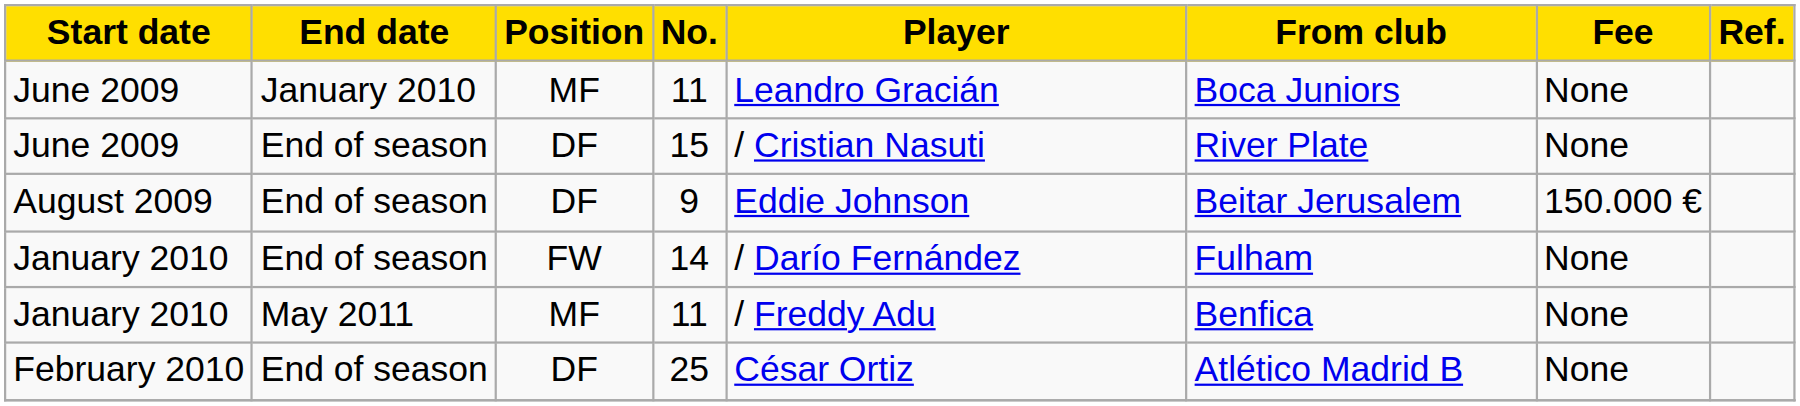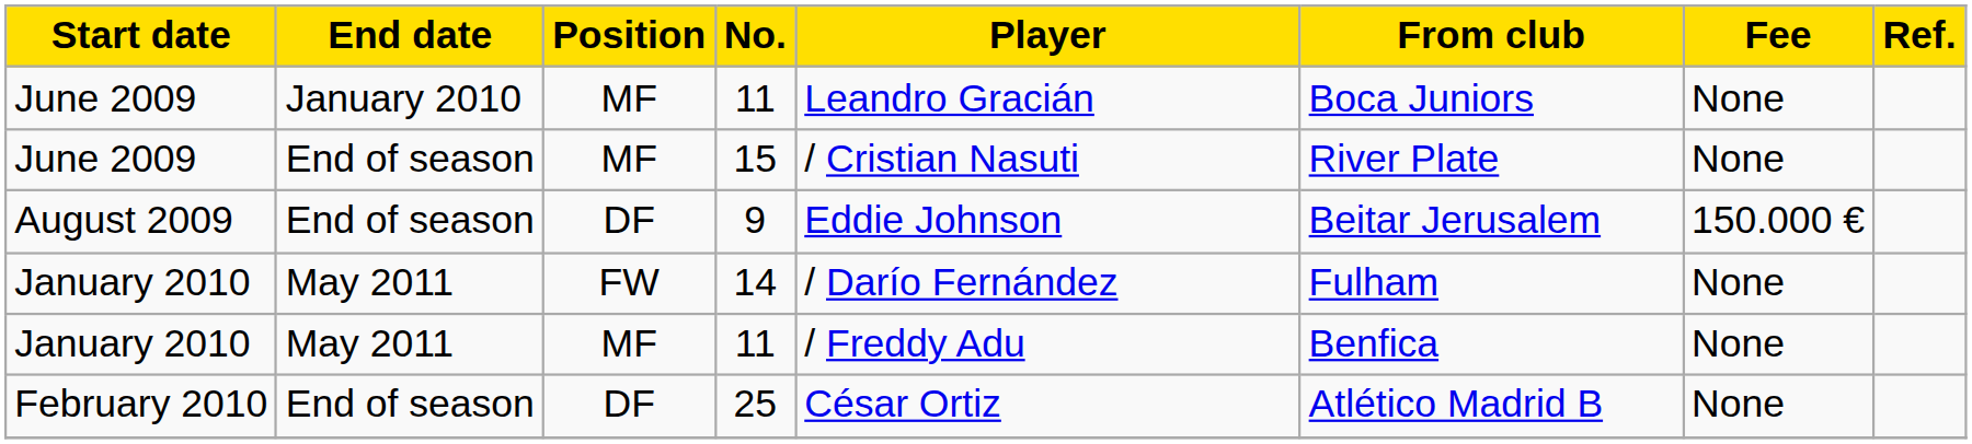 <table class="wikitable sortable">
 <tr>
 <th style="background:#FFDF00; color:black;"><strong>Start date</strong></th>
 <th style="background:#FFDF00; color:black;"><strong>End date</strong></th>
 <th style="background:#FFDF00; color:black;"><strong>Position</strong></th>
 <th style="background:#FFDF00; color:black;"><strong>No.</strong></th>
 <th style="background:#FFDF00; color:black;"; width=200><strong>Player</strong></th>
 <th style="background:#FFDF00; color:black;"; width=150><strong>From club</strong></th>
 <th style="background:#FFDF00; color:black;"><strong>Fee</strong></th>
 <th style="background:#FFDF00; color:black;"><strong>Ref.</strong></th>
 </tr>
 <tr>
 <td>June 2009</td>
 <td>January 2010</td>
 <td style="text-align:center;">MF</td>
 <td style="text-align:center;">11</td>
 <td style="text-align:left;"> <a href='#'>Leandro Gracián</a></td>
 <td style="text-align:left;"> <a href='#'>Boca Juniors</a></td>
 <td>None</td>
 <td> </td>
 </tr>
 <tr>
 <td>June 2009</td>
 <td>End of season</td>
-<td style="text-align:center;">DF</td>
+<td style="text-align:center;">MF</td>
 <td style="text-align:center;">15</td>
 <td style="text-align:left;"> /  <a href='#'>Cristian Nasuti</a></td>
 <td style="text-align:left;"> <a href='#'>River Plate</a></td>
 <td>None</td>
 <td></td>
 </tr>
 <tr>
 <td>August 2009</td>
 <td>End of season</td>
 <td style="text-align:center;">DF</td>
 <td style="text-align:center;">9</td>
 <td style="text-align:left;"> <a href='#'>Eddie Johnson</a></td>
 <td style="text-align:left;"> <a href='#'>Beitar Jerusalem</a></td>
 <td>150.000 €</td>
 <td></td>
 </tr>
 <tr>
 <td>January 2010</td>
-<td>End of season</td>
+<td>May 2011</td>
 <td style="text-align:center;">FW</td>
 <td style="text-align:center;">14</td>
 <td style="text-align:left;"> /  <a href='#'>Darío Fernández</a></td>
 <td style="text-align:left;"> <a href='#'>Fulham</a></td>
 <td>None</td>
 <td></td>
 </tr>
 <tr>
 <td>January 2010</td>
 <td>May 2011</td>
 <td style="text-align:center;">MF</td>
 <td style="text-align:center;">11</td>
 <td style="text-align:left;"> /  <a href='#'>Freddy Adu</a></td>
 <td style="text-align:left;"> <a href='#'>Benfica</a></td>
 <td>None</td>
 <td></td>
 </tr>
 <tr>
 <td>February 2010</td>
 <td>End of season</td>
 <td style="text-align:center;">DF</td>
 <td style="text-align:center;">25</td>
 <td style="text-align:left;"> <a href='#'>César Ortiz</a></td>
 <td style="text-align:left;"> <a href='#'>Atlético Madrid B</a></td>
 <td>None</td>
 <td></td>
 </tr>
 <tr>
 </tr>
 </table>
